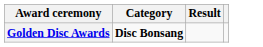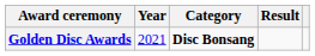 <table class="wikitable plainrowheaders" style="text-align:center;">
 <tr>
 <th scope="col">Award ceremony</th>
+<th scope="col">Year</th>
 <th scope="col">Category</th>
 <th scope="col">Result</th>
 <th scope="col"></th>
 </tr>
 <tr>
 <th scope="row"><a href='#'>Golden Disc Awards</a></th>
+<td><a href='#'>2021</a></td>
 <td><strong>Disc Bonsang</strong></td>
 <td></td>
 <td></td>
 </tr>
 </table>
